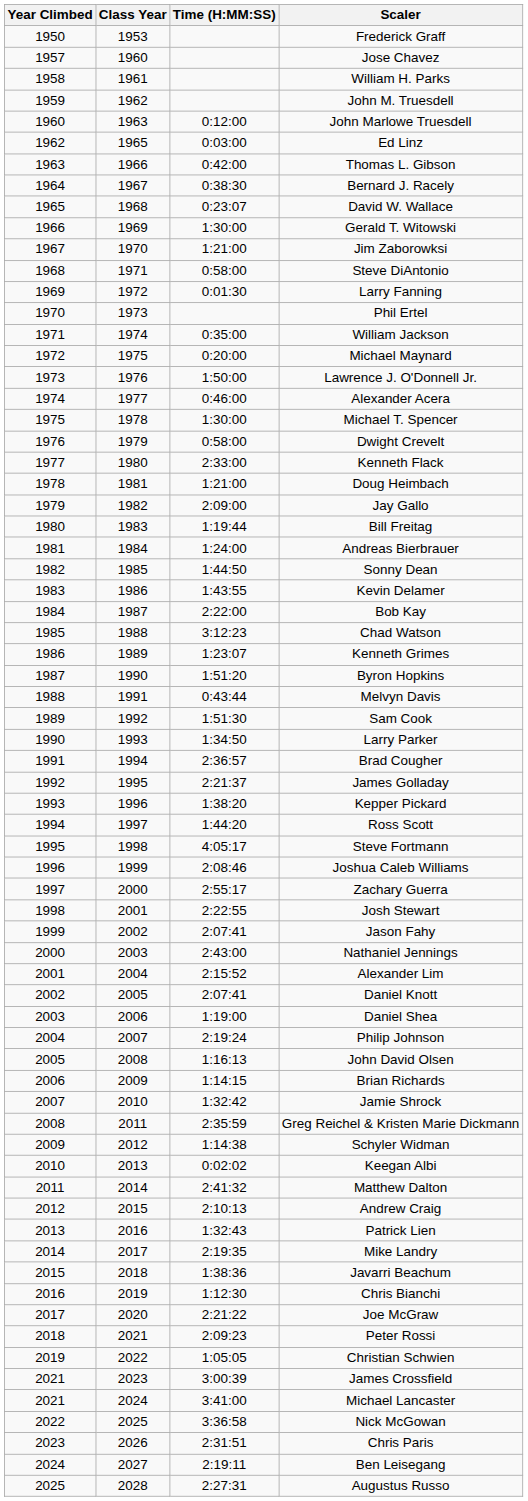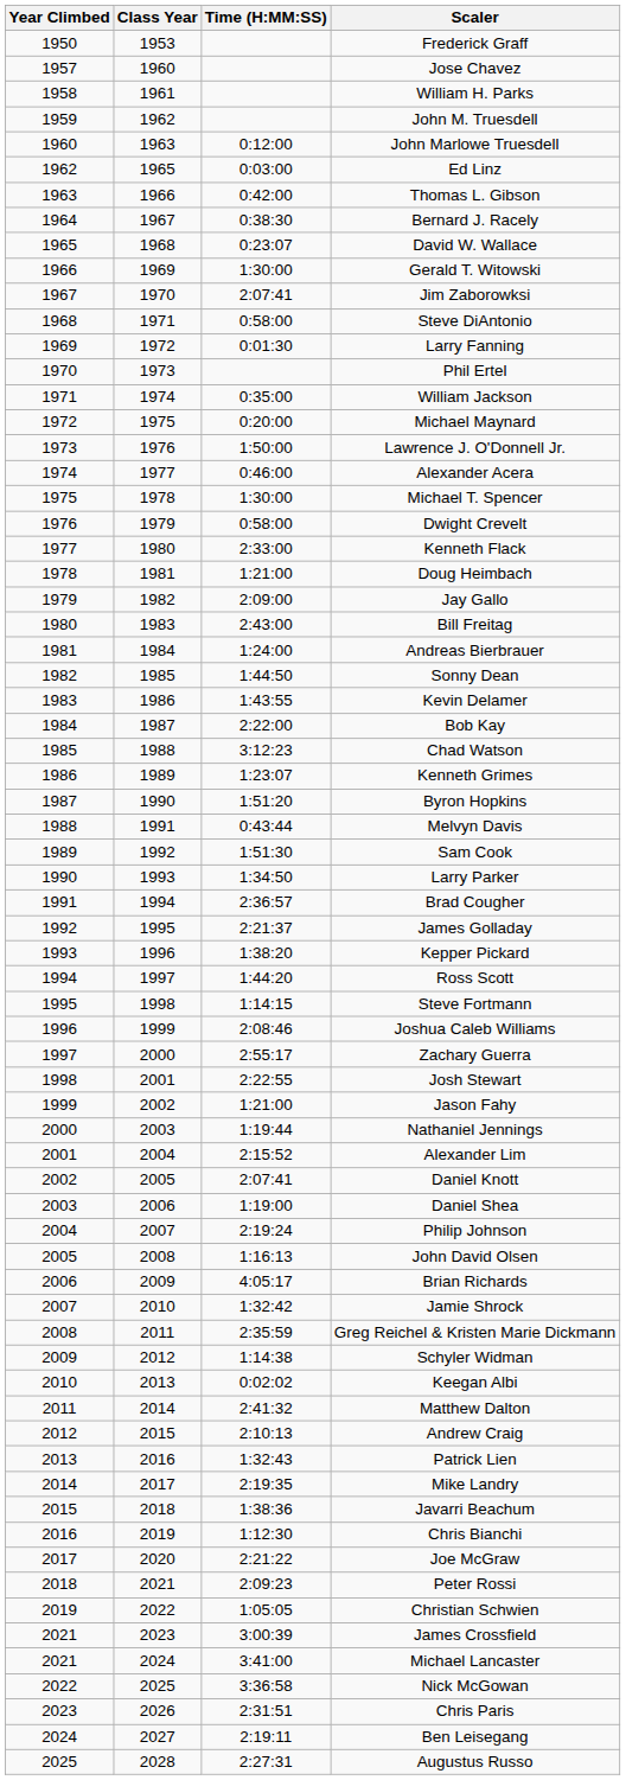 <table class="wikitable sortable" style="text-align: center;">
 <tr>
 <th>Year Climbed</th>
 <th>Class Year</th>
 <th>Time (H:MM:SS)</th>
 <th>Scaler</th>
 </tr>
 <tr>
 <td>1950</td>
 <td>1953</td>
 <td></td>
 <td>Frederick Graff</td>
 </tr>
 <tr>
 <td>1957</td>
 <td>1960</td>
 <td></td>
 <td>Jose Chavez</td>
 </tr>
 <tr>
 <td>1958</td>
 <td>1961</td>
 <td></td>
 <td>William H. Parks</td>
 </tr>
 <tr>
 <td>1959</td>
 <td>1962</td>
 <td></td>
 <td>John M. Truesdell</td>
 </tr>
 <tr>
 <td>1960</td>
 <td>1963</td>
 <td>0:12:00</td>
 <td>John Marlowe Truesdell</td>
 </tr>
 <tr>
 <td>1962</td>
 <td>1965</td>
 <td>0:03:00</td>
 <td>Ed Linz</td>
 </tr>
 <tr>
 <td>1963</td>
 <td>1966</td>
 <td>0:42:00</td>
 <td>Thomas L. Gibson</td>
 </tr>
 <tr>
 <td>1964</td>
 <td>1967</td>
 <td>0:38:30</td>
 <td>Bernard J. Racely</td>
 </tr>
 <tr>
 <td>1965</td>
 <td>1968</td>
 <td>0:23:07</td>
 <td>David W. Wallace</td>
 </tr>
 <tr>
 <td>1966</td>
 <td>1969</td>
 <td>1:30:00</td>
 <td>Gerald T. Witowski</td>
 </tr>
 <tr>
 <td>1967</td>
 <td>1970</td>
-<td>1:21:00</td>
+<td>2:07:41</td>
 <td>Jim Zaborowksi</td>
 </tr>
 <tr>
 <td>1968</td>
 <td>1971</td>
 <td>0:58:00</td>
 <td>Steve DiAntonio</td>
 </tr>
 <tr>
 <td>1969</td>
 <td>1972</td>
 <td>0:01:30</td>
 <td>Larry Fanning</td>
 </tr>
 <tr>
 <td>1970</td>
 <td>1973</td>
 <td></td>
 <td>Phil Ertel</td>
 </tr>
 <tr>
 <td>1971</td>
 <td>1974</td>
 <td>0:35:00</td>
 <td>William Jackson</td>
 </tr>
 <tr>
 <td>1972</td>
 <td>1975</td>
 <td>0:20:00</td>
 <td>Michael Maynard</td>
 </tr>
 <tr>
 <td>1973</td>
 <td>1976</td>
 <td>1:50:00</td>
 <td>Lawrence J. O'Donnell Jr.</td>
 </tr>
 <tr>
 <td>1974</td>
 <td>1977</td>
 <td>0:46:00</td>
 <td>Alexander Acera</td>
 </tr>
 <tr>
 <td>1975</td>
 <td>1978</td>
 <td>1:30:00</td>
 <td>Michael T. Spencer</td>
 </tr>
 <tr>
 <td>1976</td>
 <td>1979</td>
 <td>0:58:00</td>
 <td>Dwight Crevelt</td>
 </tr>
 <tr>
 <td>1977</td>
 <td>1980</td>
 <td>2:33:00</td>
 <td>Kenneth Flack </td>
 </tr>
 <tr>
 <td>1978</td>
 <td>1981</td>
 <td>1:21:00</td>
 <td>Doug Heimbach</td>
 </tr>
 <tr>
 <td>1979</td>
 <td>1982</td>
 <td>2:09:00</td>
 <td>Jay Gallo</td>
 </tr>
 <tr>
 <td>1980</td>
 <td>1983</td>
-<td>1:19:44</td>
+<td>2:43:00</td>
 <td>Bill Freitag</td>
 </tr>
 <tr>
 <td>1981</td>
 <td>1984</td>
 <td>1:24:00</td>
 <td>Andreas Bierbrauer</td>
 </tr>
 <tr>
 <td>1982</td>
 <td>1985</td>
 <td>1:44:50</td>
 <td>Sonny Dean</td>
 </tr>
 <tr>
 <td>1983</td>
 <td>1986</td>
 <td>1:43:55</td>
 <td>Kevin Delamer</td>
 </tr>
 <tr>
 <td>1984</td>
 <td>1987</td>
 <td>2:22:00</td>
 <td>Bob Kay</td>
 </tr>
 <tr>
 <td>1985</td>
 <td>1988</td>
 <td>3:12:23</td>
 <td>Chad Watson</td>
 </tr>
 <tr>
 <td>1986</td>
 <td>1989</td>
 <td>1:23:07</td>
 <td>Kenneth Grimes</td>
 </tr>
 <tr>
 <td>1987</td>
 <td>1990</td>
 <td>1:51:20</td>
 <td>Byron Hopkins</td>
 </tr>
 <tr>
 <td>1988</td>
 <td>1991</td>
 <td>0:43:44</td>
 <td>Melvyn Davis</td>
 </tr>
 <tr>
 <td>1989</td>
 <td>1992</td>
 <td>1:51:30</td>
 <td>Sam Cook</td>
 </tr>
 <tr>
 <td>1990</td>
 <td>1993</td>
 <td>1:34:50</td>
 <td>Larry Parker</td>
 </tr>
 <tr>
 <td>1991</td>
 <td>1994</td>
 <td>2:36:57</td>
 <td>Brad Cougher</td>
 </tr>
 <tr>
 <td>1992</td>
 <td>1995</td>
 <td>2:21:37</td>
 <td>James Golladay</td>
 </tr>
 <tr>
 <td>1993</td>
 <td>1996</td>
 <td>1:38:20</td>
 <td>Kepper Pickard</td>
 </tr>
 <tr>
 <td>1994</td>
 <td>1997</td>
 <td>1:44:20</td>
 <td>Ross Scott</td>
 </tr>
 <tr>
 <td>1995</td>
 <td>1998</td>
-<td>4:05:17</td>
+<td>1:14:15</td>
 <td>Steve Fortmann</td>
 </tr>
 <tr>
 <td>1996</td>
 <td>1999</td>
 <td>2:08:46</td>
 <td>Joshua Caleb Williams</td>
 </tr>
 <tr>
 <td>1997</td>
 <td>2000</td>
 <td>2:55:17</td>
 <td>Zachary Guerra</td>
 </tr>
 <tr>
 <td>1998</td>
 <td>2001</td>
 <td>2:22:55</td>
 <td>Josh Stewart</td>
 </tr>
 <tr>
 <td>1999</td>
 <td>2002</td>
-<td>2:07:41</td>
+<td>1:21:00</td>
 <td>Jason Fahy</td>
 </tr>
 <tr>
 <td>2000</td>
 <td>2003</td>
-<td>2:43:00</td>
+<td>1:19:44</td>
 <td>Nathaniel Jennings</td>
 </tr>
 <tr>
 <td>2001</td>
 <td>2004</td>
 <td>2:15:52</td>
 <td>Alexander Lim</td>
 </tr>
 <tr>
 <td>2002</td>
 <td>2005</td>
 <td>2:07:41</td>
 <td>Daniel Knott</td>
 </tr>
 <tr>
 <td>2003</td>
 <td>2006</td>
 <td>1:19:00</td>
 <td>Daniel Shea</td>
 </tr>
 <tr>
 <td>2004</td>
 <td>2007</td>
 <td>2:19:24</td>
 <td>Philip Johnson</td>
 </tr>
 <tr>
 <td>2005</td>
 <td>2008</td>
 <td>1:16:13</td>
 <td>John David Olsen</td>
 </tr>
 <tr>
 <td>2006</td>
 <td>2009</td>
-<td>1:14:15</td>
+<td>4:05:17</td>
 <td>Brian Richards</td>
 </tr>
 <tr>
 <td>2007</td>
 <td>2010</td>
 <td>1:32:42</td>
 <td>Jamie Shrock</td>
 </tr>
 <tr>
 <td>2008</td>
 <td>2011</td>
 <td>2:35:59</td>
 <td>Greg Reichel & Kristen Marie Dickmann</td>
 </tr>
 <tr>
 <td>2009</td>
 <td>2012</td>
 <td>1:14:38</td>
 <td>Schyler Widman</td>
 </tr>
 <tr>
 <td>2010</td>
 <td>2013</td>
 <td>0:02:02</td>
 <td>Keegan Albi</td>
 </tr>
 <tr>
 <td>2011</td>
 <td>2014</td>
 <td>2:41:32</td>
 <td>Matthew Dalton</td>
 </tr>
 <tr>
 <td>2012</td>
 <td>2015</td>
 <td>2:10:13</td>
 <td>Andrew Craig</td>
 </tr>
 <tr>
 <td>2013</td>
 <td>2016</td>
 <td>1:32:43</td>
 <td>Patrick Lien</td>
 </tr>
 <tr>
 <td>2014</td>
 <td>2017</td>
 <td>2:19:35</td>
 <td>Mike Landry</td>
 </tr>
 <tr>
 <td>2015</td>
 <td>2018</td>
 <td>1:38:36</td>
 <td>Javarri Beachum</td>
 </tr>
 <tr>
 <td>2016</td>
 <td>2019</td>
 <td>1:12:30</td>
 <td>Chris Bianchi</td>
 </tr>
 <tr>
 <td>2017</td>
 <td>2020</td>
 <td>2:21:22</td>
 <td>Joe McGraw</td>
 </tr>
 <tr>
 <td>2018</td>
 <td>2021</td>
 <td>2:09:23</td>
 <td>Peter Rossi</td>
 </tr>
 <tr>
 <td>2019</td>
 <td>2022</td>
 <td>1:05:05</td>
 <td>Christian Schwien</td>
 </tr>
 <tr>
 <td>2021</td>
 <td>2023</td>
 <td>3:00:39</td>
 <td>James Crossfield</td>
 </tr>
 <tr>
 <td>2021</td>
 <td>2024</td>
 <td>3:41:00</td>
 <td>Michael Lancaster</td>
 </tr>
 <tr>
 <td>2022</td>
 <td>2025</td>
 <td>3:36:58</td>
 <td>Nick McGowan</td>
 </tr>
 <tr>
 <td>2023</td>
 <td>2026</td>
 <td>2:31:51</td>
 <td>Chris Paris</td>
 </tr>
 <tr>
 <td>2024</td>
 <td>2027</td>
 <td>2:19:11</td>
 <td>Ben Leisegang</td>
 </tr>
 <tr>
 <td>2025</td>
 <td>2028</td>
 <td>2:27:31</td>
 <td>Augustus Russo</td>
 </tr>
 </table>
